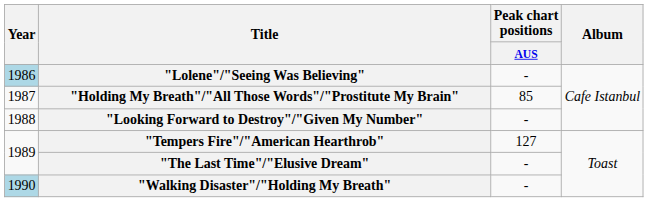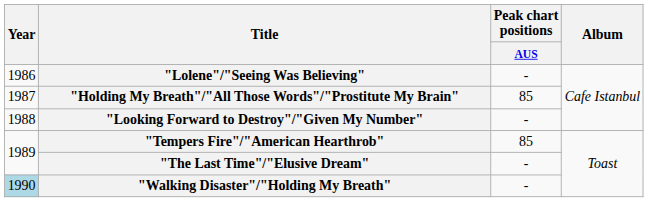 <table class="wikitable plainrowheaders" style="text-align:center;" border="1">
 <tr>
 <th scope="col" rowspan="2">Year</th>
 <th scope="col" rowspan="2" style="width:32em;">Title</th>
 <th scope="col" colspan="1">Peak chart<br>positions</th>
 <th scope="col" rowspan="2">Album</th>
 </tr>
 <tr>
 <th scope="col" style="text-align:center;"><small><a href='#'>AUS</a></small><br></th>
 </tr>
 <tr>
-<td style="background: lightblue;">1986</td>
+<td>1986</td>
 <th scope="row">"Lolene"/"Seeing Was Believing"</th>
 <td style="text-align:center;">-</td>
 <td rowspan="3"><em>Cafe Istanbul</em></td>
 </tr>
 <tr>
 <td>1987</td>
 <th scope="row">"Holding My Breath"/"All Those Words"/"Prostitute My Brain"</th>
 <td style="text-align:center;">85</td>
 </tr>
 <tr>
 <td>1988</td>
 <th scope="row">"Looking Forward to Destroy"/"Given My Number"</th>
 <td style="text-align:center;">-</td>
 </tr>
 <tr>
 <td rowspan="2">1989</td>
 <th scope="row">"Tempers Fire"/"American Hearthrob"</th>
-<td style="text-align:center;">127</td>
+<td style="text-align:center;">85</td>
 <td rowspan="3"><em>Toast</em></td>
 </tr>
 <tr>
 <th scope="row">"The Last Time"/"Elusive Dream"</th>
 <td style="text-align:center;">-</td>
 </tr>
 <tr>
 <td style="background: lightblue;">1990</td>
 <th scope="row">"Walking Disaster"/"Holding My Breath"</th>
 <td style="text-align:center;">-</td>
 </tr>
 </table>
